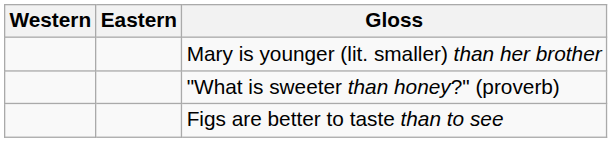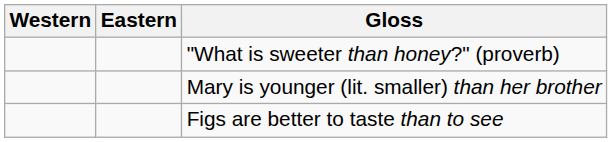 <table class="wikitable">
 <tr>
 <th>Western</th>
 <th>Eastern</th>
 <th>Gloss</th>
 </tr>
 <tr>
 <td></td>
 <td></td>
-<td>Mary is younger (lit. smaller) <em>than her brother</em></td>
+<td>"What is sweeter <em>than honey</em>?" (proverb)</td>
 </tr>
 <tr>
 <td></td>
 <td></td>
-<td>"What is sweeter <em>than honey</em>?" (proverb)</td>
+<td>Mary is younger (lit. smaller) <em>than her brother</em></td>
 </tr>
 <tr>
 <td></td>
 <td></td>
 <td>Figs are better to taste <em>than to see</em></td>
 </tr>
 </table>
